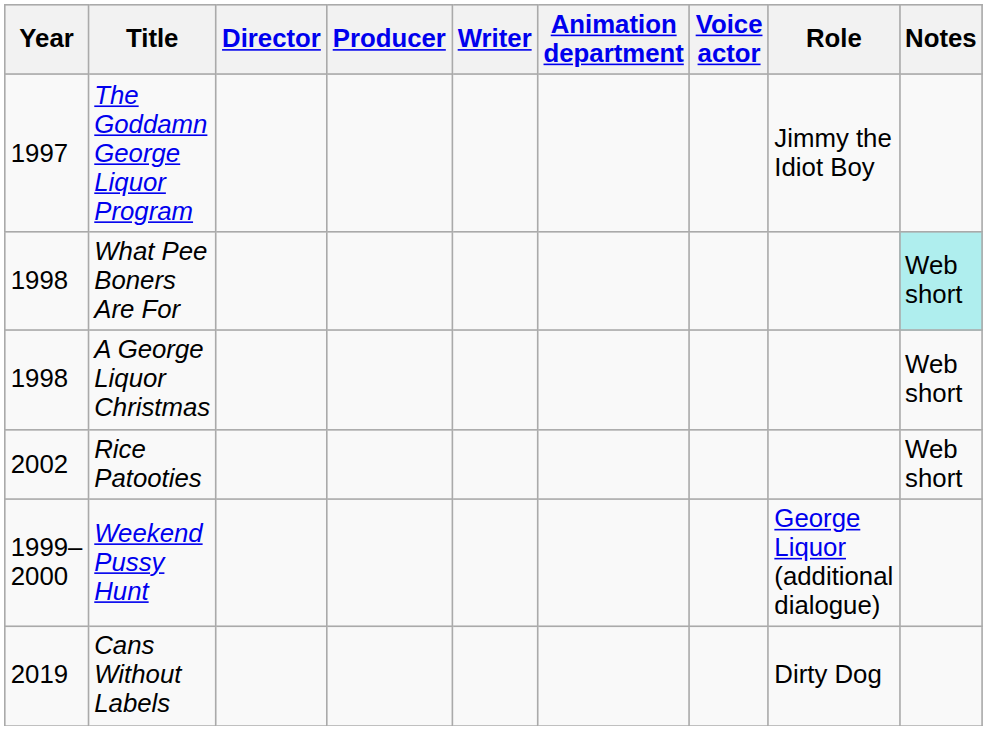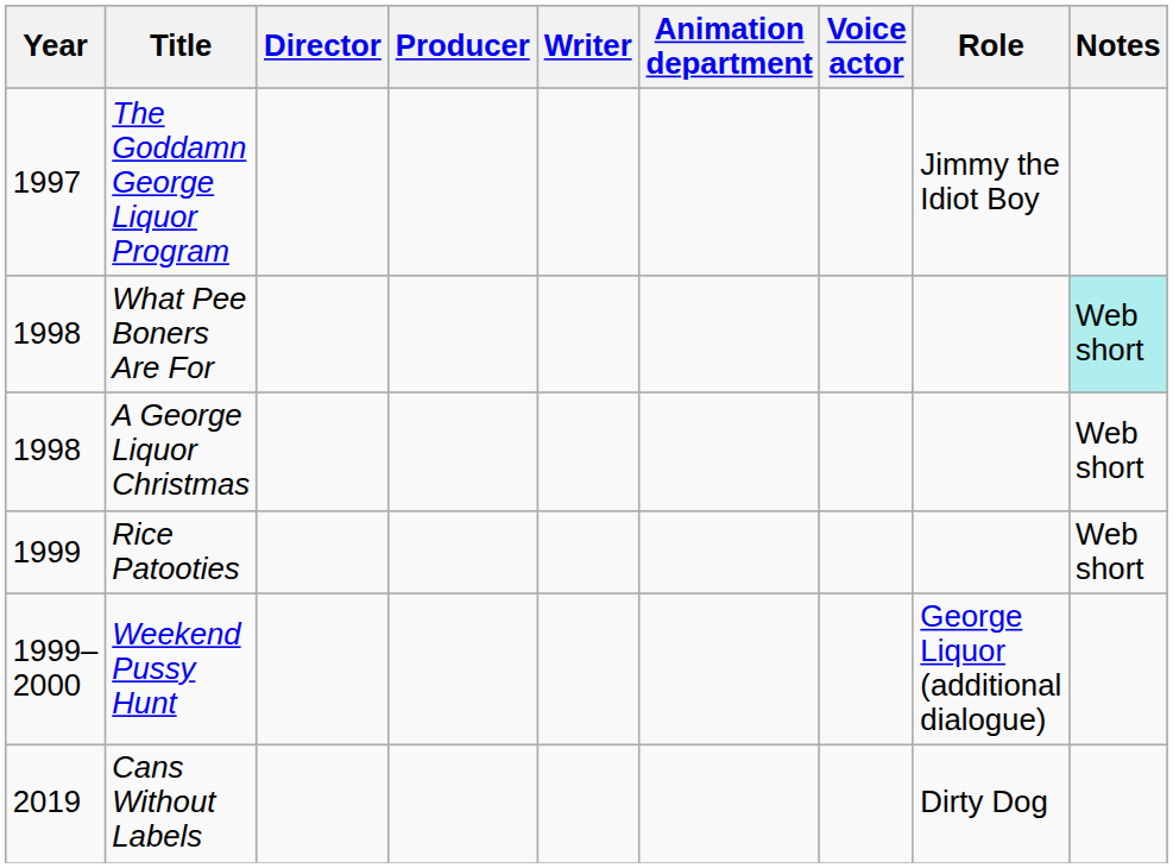 <table class="wikitable">
 <tr>
 <th>Year</th>
 <th>Title</th>
 <th><a href='#'>Director</a></th>
 <th><a href='#'>Producer</a></th>
 <th><a href='#'>Writer</a></th>
 <th><a href='#'>Animation<br>department</a></th>
 <th><a href='#'>Voice actor</a></th>
 <th>Role</th>
 <th>Notes</th>
 </tr>
 <tr>
 <td>1997</td>
 <td><em><a href='#'>The Goddamn George Liquor Program</a></em></td>
 <td></td>
 <td></td>
 <td></td>
 <td></td>
 <td></td>
 <td>Jimmy the Idiot Boy</td>
 <td></td>
 </tr>
 <tr>
 <td>1998</td>
 <td><em>What Pee Boners Are For</em></td>
 <td></td>
 <td></td>
 <td></td>
 <td></td>
 <td></td>
 <td></td>
 <td style="background: paleturquoise;">Web short</td>
 </tr>
 <tr>
 <td>1998</td>
 <td><em>A George Liquor Christmas</em></td>
 <td></td>
 <td></td>
 <td></td>
 <td></td>
 <td></td>
 <td></td>
 <td>Web short</td>
 </tr>
 <tr>
-<td>2002</td>
+<td>1999</td>
 <td><em>Rice Patooties</em></td>
 <td></td>
 <td></td>
 <td></td>
 <td></td>
 <td></td>
 <td></td>
 <td>Web short</td>
 </tr>
 <tr>
 <td>1999–2000</td>
 <td><em><a href='#'>Weekend Pussy Hunt</a></em></td>
 <td></td>
 <td></td>
 <td></td>
 <td></td>
 <td></td>
 <td><a href='#'>George Liquor</a> (additional dialogue)</td>
 <td></td>
 </tr>
 <tr>
 <td>2019</td>
 <td><em>Cans Without Labels</em></td>
 <td></td>
 <td></td>
 <td></td>
 <td></td>
 <td></td>
 <td>Dirty Dog</td>
 <td></td>
 </tr>
 </table>
